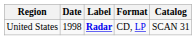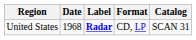 <table class="wikitable">
 <tr>
 <th>Region</th>
 <th>Date</th>
 <th>Label</th>
 <th>Format</th>
 <th>Catalog</th>
 </tr>
 <tr>
 <td>United States</td>
-<td>1998</td>
+<td>1968</td>
 <td><strong><a href='#'>Radar</a></strong></td>
 <td>CD, <a href='#'>LP</a></td>
 <td>SCAN 31</td>
 </tr>
 </table>
